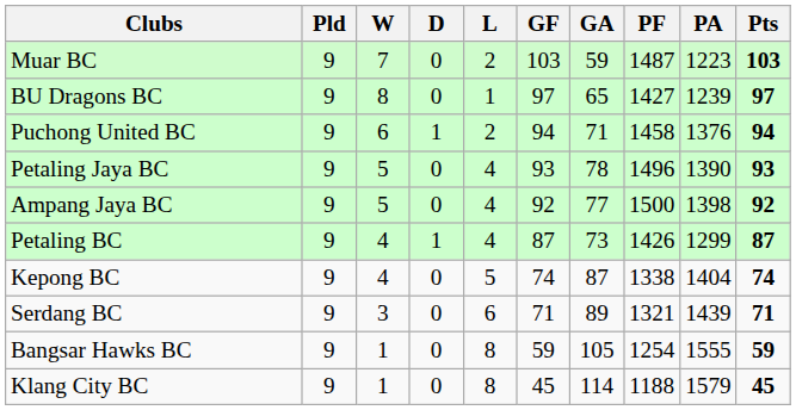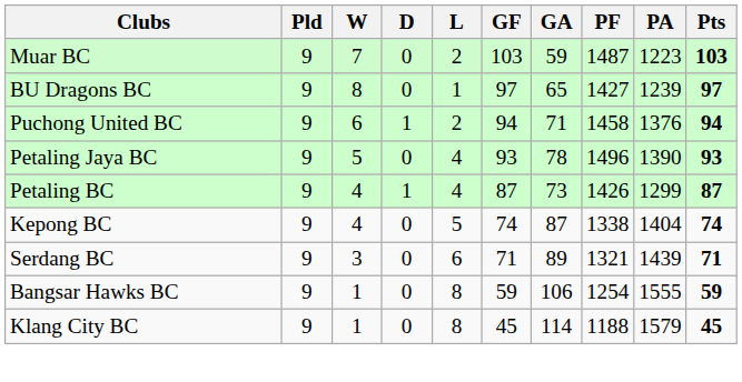 <table class=wikitable style="text-align:center">
 <tr>
 <th width=200>Clubs</th>
 <th width=30>Pld</th>
 <th width=30>W</th>
 <th width=30>D</th>
 <th width=30>L</th>
 <th width=30>GF</th>
 <th width=30>GA</th>
 <th width=30>PF</th>
 <th width=30>PA</th>
 <th width=30>Pts</th>
 </tr>
 <tr bgcolor=cffccc>
 <td style="text-align:left"> Muar BC</td>
 <td>9</td>
 <td>7</td>
 <td>0</td>
 <td>2</td>
 <td>103</td>
 <td>59</td>
 <td>1487</td>
 <td>1223</td>
 <td><strong>103</strong></td>
 </tr>
 <tr bgcolor=ccffcc>
 <td style="text-align:left"> BU Dragons BC</td>
 <td>9</td>
 <td>8</td>
 <td>0</td>
 <td>1</td>
 <td>97</td>
 <td>65</td>
 <td>1427</td>
 <td>1239</td>
 <td><strong>97</strong></td>
 </tr>
 <tr bgcolor=ccffcc>
 <td style="text-align:left"> Puchong United BC</td>
 <td>9</td>
 <td>6</td>
 <td>1</td>
 <td>2</td>
 <td>94</td>
 <td>71</td>
 <td>1458</td>
 <td>1376</td>
 <td><strong>94</strong></td>
 </tr>
 <tr bgcolor=ccffcc>
 <td style="text-align:left"> Petaling Jaya BC</td>
 <td>9</td>
 <td>5</td>
 <td>0</td>
 <td>4</td>
 <td>93</td>
 <td>78</td>
 <td>1496</td>
 <td>1390</td>
 <td><strong>93</strong></td>
 </tr>
 <tr bgcolor=ccffcc>
-<td style="text-align:left"> Ampang Jaya BC</td>
-<td>9</td>
-<td>5</td>
-<td>0</td>
-<td>4</td>
-<td>92</td>
-<td>77</td>
-<td>1500</td>
-<td>1398</td>
-<td><strong>92</strong></td>
-</tr>
-<tr bgcolor=ccffcc>
 <td style="text-align:left"> Petaling BC</td>
 <td>9</td>
 <td>4</td>
 <td>1</td>
 <td>4</td>
 <td>87</td>
 <td>73</td>
 <td>1426</td>
 <td>1299</td>
 <td><strong>87</strong></td>
 </tr>
 <tr bgcolor=>
 <td style="text-align:left"> Kepong BC</td>
 <td>9</td>
 <td>4</td>
 <td>0</td>
 <td>5</td>
 <td>74</td>
 <td>87</td>
 <td>1338</td>
 <td>1404</td>
 <td><strong>74</strong></td>
 </tr>
 <tr bgcolor=>
 <td style="text-align:left"> Serdang BC</td>
 <td>9</td>
 <td>3</td>
 <td>0</td>
 <td>6</td>
 <td>71</td>
 <td>89</td>
 <td>1321</td>
 <td>1439</td>
 <td><strong>71</strong></td>
 </tr>
 <tr bgcolor=>
 <td style="text-align:left"> Bangsar Hawks BC</td>
 <td>9</td>
 <td>1</td>
 <td>0</td>
 <td>8</td>
 <td>59</td>
-<td>105</td>
+<td>106</td>
 <td>1254</td>
 <td>1555</td>
 <td><strong>59</strong></td>
 </tr>
 <tr bgcolor=>
 <td style="text-align:left"> Klang City BC</td>
 <td>9</td>
 <td>1</td>
 <td>0</td>
 <td>8</td>
 <td>45</td>
 <td>114</td>
 <td>1188</td>
 <td>1579</td>
 <td><strong>45</strong></td>
 </tr>
 </table>
